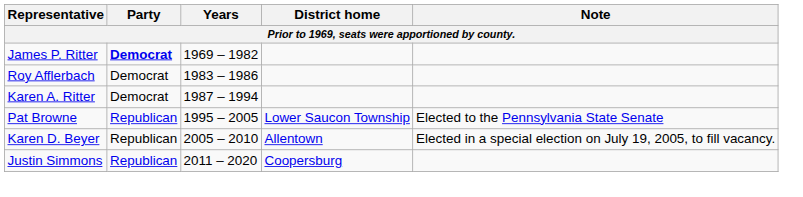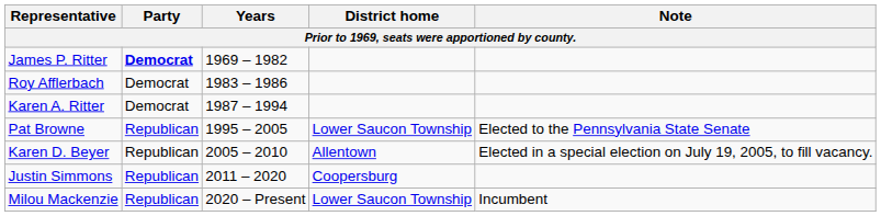 <table class=wikitable>
 <tr valign=bottom>
 <th>Representative</th>
 <th>Party</th>
 <th>Years</th>
 <th>District home</th>
 <th>Note</th>
 </tr>
 <tr>
 <th colspan=5 style="font-size: 80%;"><em>Prior to 1969, seats were apportioned by county.</em></th>
 </tr>
 <tr>
 <td><a href='#'>James P. Ritter</a></td>
 <td><strong><a href='#'>Democrat</a></strong></td>
 <td>1969 – 1982</td>
 <td></td>
 <td></td>
 </tr>
 <tr>
 <td><a href='#'>Roy Afflerbach</a></td>
 <td>Democrat</td>
 <td>1983 – 1986</td>
 <td></td>
 <td></td>
 </tr>
 <tr>
 <td><a href='#'>Karen A. Ritter</a></td>
 <td>Democrat</td>
 <td>1987 – 1994</td>
 <td></td>
 <td></td>
 </tr>
 <tr>
 <td><a href='#'>Pat Browne</a></td>
 <td><a href='#'>Republican</a></td>
 <td>1995 – 2005</td>
 <td><a href='#'>Lower Saucon Township</a></td>
 <td>Elected to the <a href='#'>Pennsylvania State Senate</a></td>
 </tr>
 <tr>
 <td><a href='#'>Karen D. Beyer</a></td>
 <td>Republican</td>
 <td>2005 – 2010</td>
 <td><a href='#'>Allentown</a></td>
 <td>Elected in a special election on July 19, 2005, to fill vacancy.</td>
 </tr>
 <tr>
 <td><a href='#'>Justin Simmons</a></td>
 <td><a href='#'>Republican</a></td>
 <td>2011 – 2020</td>
 <td><a href='#'>Coopersburg</a></td>
 <td></td>
 </tr>
+<tr>
+<td><a href='#'>Milou Mackenzie</a></td>
+<td><a href='#'>Republican</a></td>
+<td>2020 – Present</td>
+<td><a href='#'>Lower Saucon Township</a></td>
+<td>Incumbent</td>
+</tr>
 </table>
